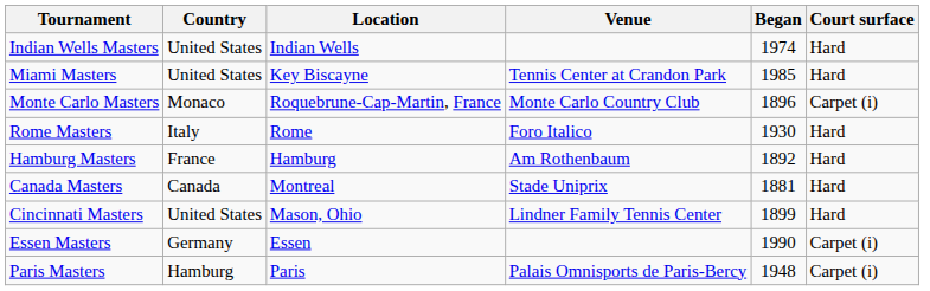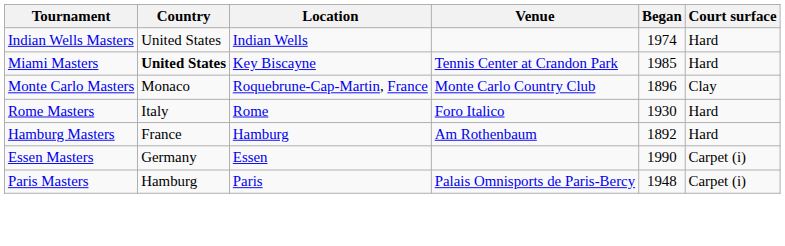 <table class="wikitable">
 <tr>
 <th scope="col">Tournament</th>
 <th scope="col">Country</th>
 <th scope="col">Location</th>
 <th scope="col">Venue</th>
 <th scope="col">Began</th>
 <th scope="col">Court surface</th>
 </tr>
 <tr>
 <td><a href='#'>Indian Wells Masters</a></td>
 <td>United States</td>
 <td><a href='#'>Indian Wells</a></td>
 <td></td>
 <td align=center>1974</td>
 <td>Hard</td>
 </tr>
 <tr>
 <td><a href='#'>Miami Masters</a></td>
-<td>United States</td>
+<td><strong>United States</strong></td>
 <td><a href='#'>Key Biscayne</a></td>
 <td><a href='#'>Tennis Center at Crandon Park</a></td>
 <td align=center>1985</td>
 <td>Hard</td>
 </tr>
 <tr>
 <td><a href='#'>Monte Carlo Masters</a></td>
 <td>Monaco</td>
 <td><a href='#'>Roquebrune-Cap-Martin</a>, <a href='#'>France</a></td>
 <td><a href='#'>Monte Carlo Country Club</a></td>
 <td align=center>1896</td>
-<td>Carpet (i)</td>
+<td>Clay</td>
 </tr>
 <tr>
 <td><a href='#'>Rome Masters</a></td>
 <td>Italy</td>
 <td><a href='#'>Rome</a></td>
 <td><a href='#'>Foro Italico</a></td>
 <td align=center>1930</td>
 <td>Hard</td>
 </tr>
 <tr>
 <td><a href='#'>Hamburg Masters</a></td>
 <td>France</td>
 <td><a href='#'>Hamburg</a></td>
 <td><a href='#'>Am Rothenbaum</a></td>
 <td align=center>1892</td>
-<td>Hard</td>
-</tr>
-<tr>
-<td><a href='#'>Canada Masters</a></td>
-<td>Canada</td>
-<td><a href='#'>Montreal</a></td>
-<td><a href='#'>Stade Uniprix</a></td>
-<td align=center>1881</td>
-<td>Hard</td>
-</tr>
-<tr>
-<td><a href='#'>Cincinnati Masters</a></td>
-<td>United States</td>
-<td><a href='#'>Mason, Ohio</a></td>
-<td><a href='#'>Lindner Family Tennis Center</a></td>
-<td align=center>1899</td>
 <td>Hard</td>
 </tr>
 <tr>
 <td><a href='#'>Essen Masters</a></td>
 <td>Germany</td>
 <td><a href='#'>Essen</a></td>
 <td></td>
 <td align=center>1990</td>
 <td>Carpet (i)</td>
 </tr>
 <tr>
 <td><a href='#'>Paris Masters</a></td>
 <td>Hamburg</td>
 <td><a href='#'>Paris</a></td>
 <td><a href='#'>Palais Omnisports de Paris-Bercy</a></td>
 <td align=center>1948</td>
 <td>Carpet (i)</td>
 </tr>
 </table>
